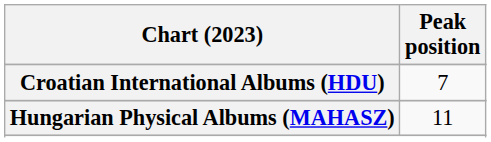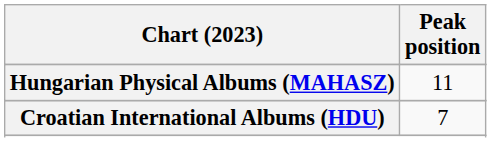 <table class="wikitable sortable plainrowheaders" style="text-align:center;">
 <tr>
 <th scope="col">Chart (2023)</th>
 <th scope="col">Peak<br>position</th>
+</tr>
+<tr>
+</tr>
+<tr>
+</tr>
+<tr>
+<th scope="row">Hungarian Physical Albums (<a href='#'>MAHASZ</a>)</th>
+<td>11</td>
 </tr>
 <tr>
 </tr>
 <tr>
 </tr>
 <tr>
 <th scope="row">Croatian International Albums (<a href='#'>HDU</a>)</th>
 <td>7</td>
 </tr>
 <tr>
 </tr>
 <tr>
 </tr>
 <tr>
-<th scope="row">Hungarian Physical Albums (<a href='#'>MAHASZ</a>)</th>
-<td>11</td>
-</tr>
-<tr>
-</tr>
-<tr>
-</tr>
-<tr>
 </tr>
 <tr>
 </tr>
 </table>
